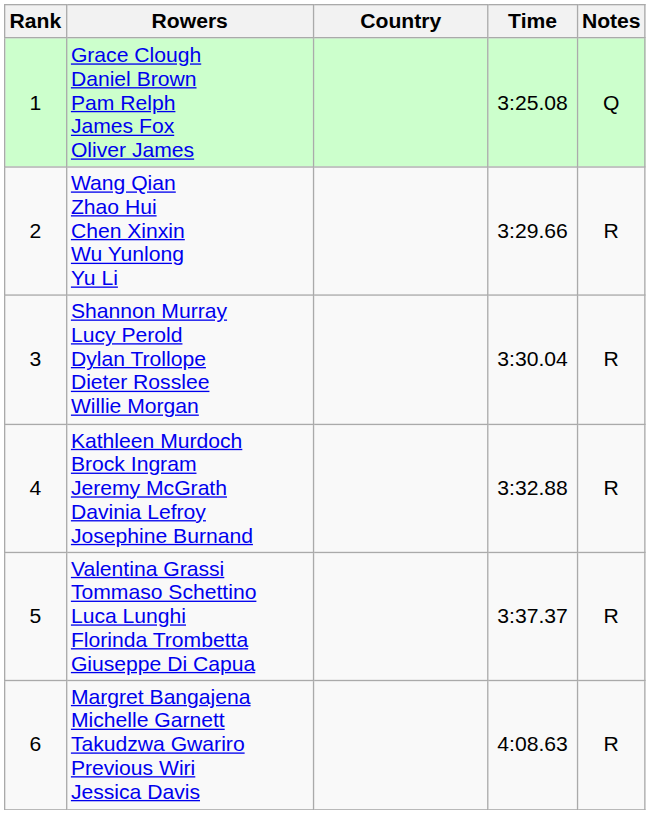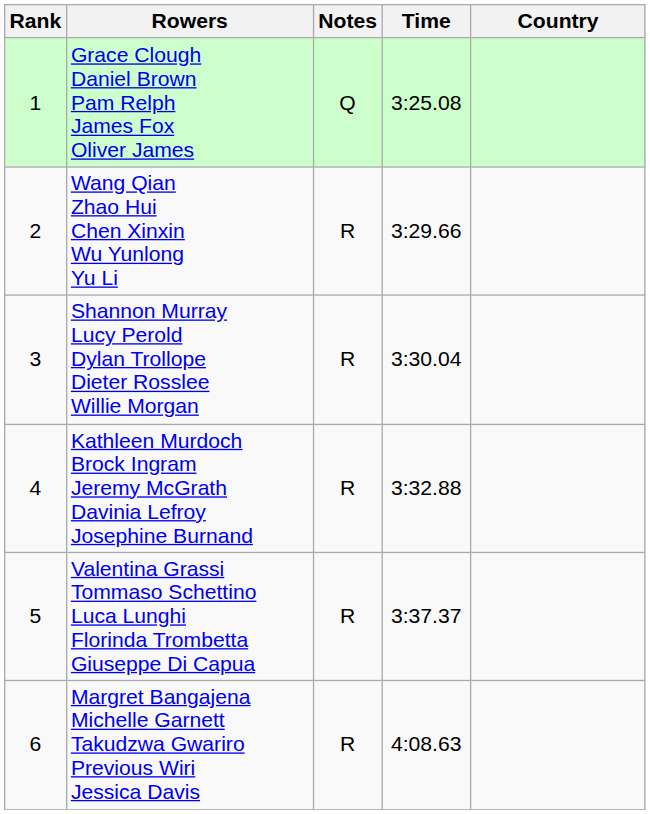 <table class="wikitable" style="text-align:center">
 <tr>
 <th>Rank</th>
 <th width=180>Rowers</th>
+<th>Notes</th>
+<th width=60>Time</th>
 <th width=125>Country</th>
-<th width=60>Time</th>
-<th>Notes</th>
 </tr>
 <tr bgcolor=#ccffcc>
 <td>1</td>
 <td style="text-align:left"><a href='#'>Grace Clough</a><br><a href='#'>Daniel Brown</a><br><a href='#'>Pam Relph</a><br><a href='#'>James Fox</a><br><a href='#'>Oliver James</a></td>
+<td>Q</td>
+<td>3:25.08</td>
 <td style="text-align:left"></td>
-<td>3:25.08</td>
-<td>Q</td>
 </tr>
 <tr>
 <td>2</td>
 <td style="text-align:left"><a href='#'>Wang Qian</a><br><a href='#'>Zhao Hui</a><br><a href='#'>Chen Xinxin</a><br><a href='#'>Wu Yunlong</a><br><a href='#'>Yu Li</a></td>
+<td>R</td>
+<td>3:29.66</td>
 <td style="text-align:left"></td>
-<td>3:29.66</td>
-<td>R</td>
 </tr>
 <tr>
 <td>3</td>
 <td style="text-align:left"><a href='#'>Shannon Murray</a><br><a href='#'>Lucy Perold</a><br><a href='#'>Dylan Trollope</a><br><a href='#'>Dieter Rosslee</a><br><a href='#'>Willie Morgan</a></td>
+<td>R</td>
+<td>3:30.04</td>
 <td style="text-align:left"></td>
-<td>3:30.04</td>
-<td>R</td>
 </tr>
 <tr>
 <td>4</td>
 <td style="text-align:left"><a href='#'>Kathleen Murdoch</a><br><a href='#'>Brock Ingram</a><br><a href='#'>Jeremy McGrath</a><br><a href='#'>Davinia Lefroy</a><br><a href='#'>Josephine Burnand</a></td>
+<td>R</td>
+<td>3:32.88</td>
 <td style="text-align:left"></td>
-<td>3:32.88</td>
-<td>R</td>
 </tr>
 <tr>
 <td>5</td>
 <td style="text-align:left"><a href='#'>Valentina Grassi</a><br><a href='#'>Tommaso Schettino</a><br><a href='#'>Luca Lunghi</a><br><a href='#'>Florinda Trombetta</a><br><a href='#'>Giuseppe Di Capua</a></td>
+<td>R</td>
+<td>3:37.37</td>
 <td style="text-align:left"></td>
-<td>3:37.37</td>
-<td>R</td>
 </tr>
 <tr>
 <td>6</td>
 <td style="text-align:left"><a href='#'>Margret Bangajena</a><br><a href='#'>Michelle Garnett</a><br><a href='#'>Takudzwa Gwariro</a><br><a href='#'>Previous Wiri</a><br><a href='#'>Jessica Davis</a></td>
+<td>R</td>
+<td>4:08.63</td>
 <td style="text-align:left"></td>
-<td>4:08.63</td>
-<td>R</td>
 </tr>
 </table>
